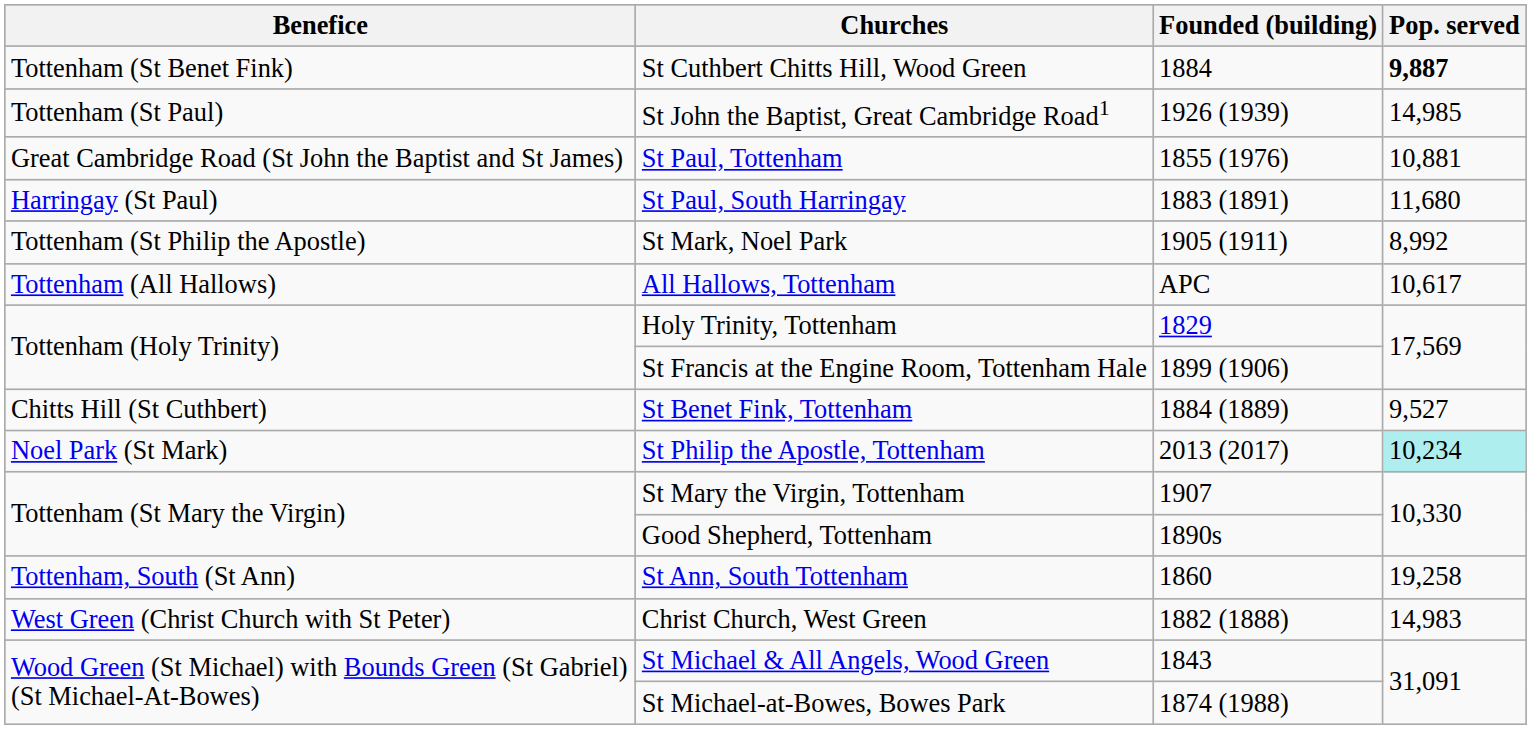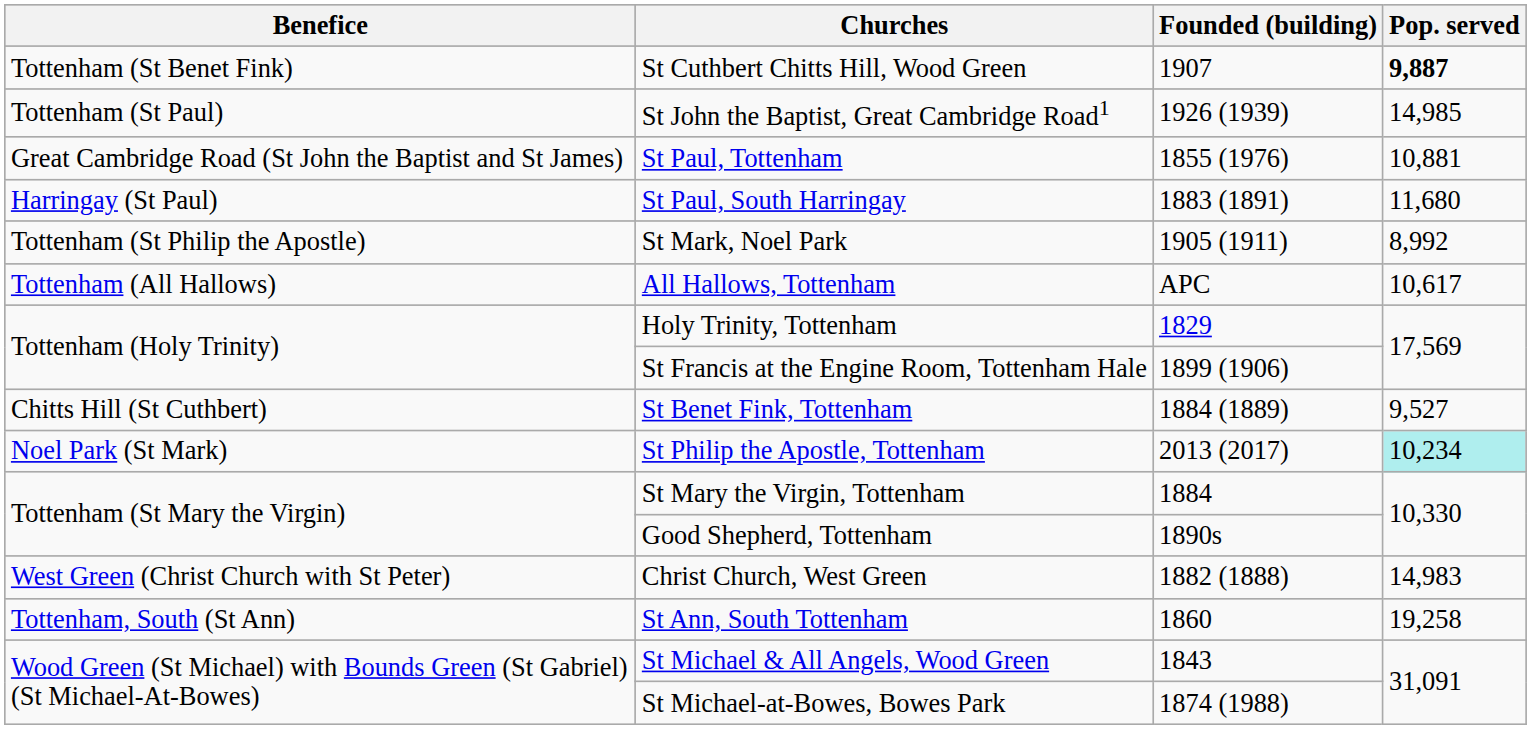 <table class="wikitable">
 <tr>
 <th width="375">Benefice</th>
 <th>Churches</th>
 <th>Founded (building)</th>
 <th>Pop. served</th>
 </tr>
 <tr>
 <td>Tottenham (St Benet Fink)</td>
 <td>St Cuthbert Chitts Hill, Wood Green</td>
-<td>1884</td>
+<td>1907</td>
 <td><strong>9,887</strong></td>
 </tr>
 <tr>
 <td>Tottenham (St Paul)</td>
 <td>St John the Baptist, Great Cambridge Road<sup>1</sup></td>
 <td>1926 (1939)</td>
 <td>14,985</td>
 </tr>
 <tr>
 <td>Great Cambridge Road (St John the Baptist and St James)</td>
 <td><a href='#'>St Paul, Tottenham</a></td>
 <td>1855 (1976)</td>
 <td>10,881</td>
 </tr>
 <tr>
 <td><a href='#'>Harringay</a> (St Paul)</td>
 <td><a href='#'>St Paul, South Harringay</a></td>
 <td>1883 (1891)</td>
 <td>11,680</td>
 </tr>
 <tr>
 <td>Tottenham (St Philip the Apostle)</td>
 <td>St Mark, Noel Park</td>
 <td>1905 (1911)</td>
 <td>8,992</td>
 </tr>
 <tr>
 <td><a href='#'>Tottenham</a> (All Hallows)</td>
 <td><a href='#'>All Hallows, Tottenham</a></td>
 <td>APC</td>
 <td>10,617</td>
 </tr>
 <tr>
 <td rowspan="2">Tottenham (Holy Trinity)</td>
 <td>Holy Trinity, Tottenham</td>
 <td><a href='#'>1829</a></td>
 <td rowspan="2">17,569</td>
 </tr>
 <tr>
 <td>St Francis at the Engine Room, Tottenham Hale</td>
 <td>1899 (1906)</td>
 </tr>
 <tr>
 <td>Chitts Hill (St Cuthbert)</td>
 <td><a href='#'>St Benet Fink, Tottenham</a></td>
 <td>1884 (1889)</td>
 <td>9,527</td>
 </tr>
 <tr>
 <td><a href='#'>Noel Park</a> (St Mark)</td>
 <td><a href='#'>St Philip the Apostle, Tottenham</a></td>
 <td>2013 (2017)</td>
 <td style="background: paleturquoise;">10,234</td>
 </tr>
 <tr>
 <td rowspan="2">Tottenham (St Mary the Virgin)</td>
 <td>St Mary the Virgin, Tottenham</td>
-<td>1907</td>
+<td>1884</td>
 <td rowspan="2">10,330</td>
 </tr>
 <tr>
 <td>Good Shepherd, Tottenham</td>
 <td>1890s</td>
 </tr>
 <tr>
+<td><a href='#'>West Green</a> (Christ Church with St Peter)</td>
+<td>Christ Church, West Green</td>
+<td>1882 (1888)</td>
+<td>14,983</td>
+</tr>
+<tr>
 <td><a href='#'>Tottenham, South</a> (St Ann)</td>
 <td><a href='#'>St Ann, South Tottenham</a></td>
 <td>1860</td>
 <td>19,258</td>
-</tr>
-<tr>
-<td><a href='#'>West Green</a> (Christ Church with St Peter)</td>
-<td>Christ Church, West Green</td>
-<td>1882 (1888)</td>
-<td>14,983</td>
 </tr>
 <tr>
 <td rowspan="2"><a href='#'>Wood Green</a> (St Michael) with <a href='#'>Bounds Green</a> (St Gabriel) (St Michael-At-Bowes)</td>
 <td><a href='#'>St Michael & All Angels, Wood Green</a></td>
 <td>1843</td>
 <td rowspan="2">31,091</td>
 </tr>
 <tr>
 <td>St Michael-at-Bowes, Bowes Park</td>
 <td>1874 (1988)</td>
 </tr>
 </table>
